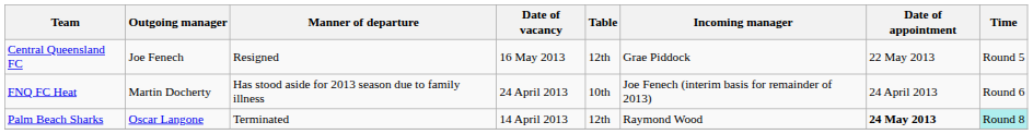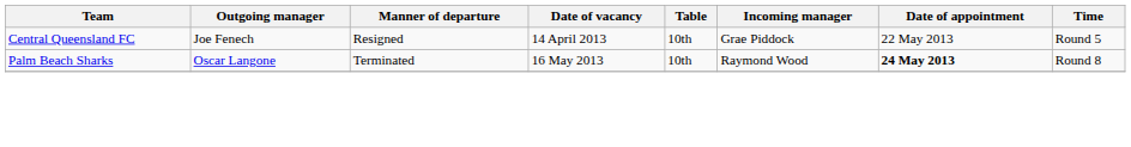 <table class="wikitable" style="width:100%; font-size:95%;">
 <tr>
 <th>Team</th>
 <th>Outgoing manager</th>
 <th>Manner of departure</th>
 <th>Date of vacancy</th>
 <th>Table</th>
 <th>Incoming manager</th>
 <th>Date of appointment</th>
 <th>Time</th>
 </tr>
 <tr>
 <td><a href='#'>Central Queensland FC</a></td>
 <td>Joe Fenech</td>
 <td>Resigned</td>
-<td>16 May 2013</td>
-<td>12th</td>
+<td>14 April 2013</td>
+<td>10th</td>
 <td>Grae Piddock</td>
 <td>22 May 2013</td>
 <td>Round 5</td>
 </tr>
 <tr>
-<td><a href='#'>FNQ FC Heat</a></td>
-<td>Martin Docherty</td>
-<td>Has stood aside for 2013 season due to family illness</td>
-<td>24 April 2013</td>
-<td>10th</td>
-<td>Joe Fenech (interim basis for remainder of 2013)</td>
-<td>24 April 2013</td>
-<td>Round 6</td>
-</tr>
-<tr>
 <td><a href='#'>Palm Beach Sharks</a></td>
 <td><a href='#'>Oscar Langone</a></td>
 <td>Terminated</td>
-<td>14 April 2013</td>
-<td>12th</td>
+<td>16 May 2013</td>
+<td>10th</td>
 <td>Raymond Wood</td>
 <td><strong>24 May 2013</strong></td>
-<td style="background: paleturquoise;">Round 8</td>
+<td>Round 8</td>
 </tr>
 <tr>
 </tr>
 </table>
